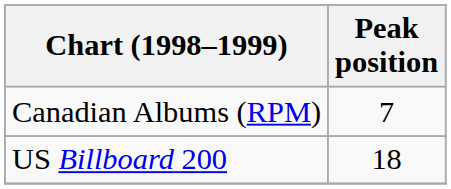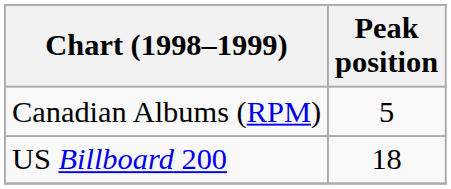 <table class="wikitable">
 <tr>
 <th Align=center>Chart (1998–1999)</th>
 <th Align=center>Peak<br>position</th>
 </tr>
 <tr>
 <td>Canadian Albums (<a href='#'>RPM</a>)</td>
-<td style="text-align:center">7</td>
+<td style="text-align:center">5</td>
 </tr>
 <tr>
 <td>US <a href='#'><em>Billboard</em> 200</a></td>
 <td style="text-align:center">18</td>
 </tr>
 <tr>
 </tr>
 </table>
